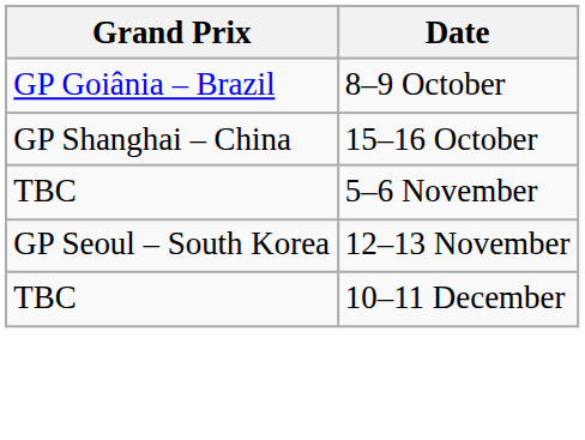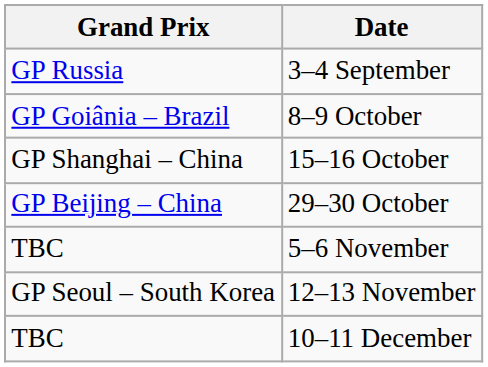 <table class="wikitable" style="font-size: 85%;">
 <tr>
 <th>Grand Prix</th>
 <th>Date</th>
+</tr>
+<tr>
+<td> <a href='#'>GP Russia</a></td>
+<td>3–4 September</td>
 </tr>
 <tr>
 <td> <a href='#'>GP Goiânia – Brazil</a></td>
 <td>8–9 October</td>
 </tr>
 <tr>
 <td> GP Shanghai – China</td>
 <td>15–16 October</td>
+</tr>
+<tr>
+<td> <a href='#'>GP Beijing – China</a></td>
+<td>29–30 October</td>
 </tr>
 <tr>
 <td> TBC</td>
 <td>5–6 November</td>
 </tr>
 <tr>
 <td> GP Seoul – South Korea</td>
 <td>12–13 November</td>
 </tr>
 <tr>
 <td> TBC</td>
 <td>10–11 December</td>
 </tr>
 </table>
